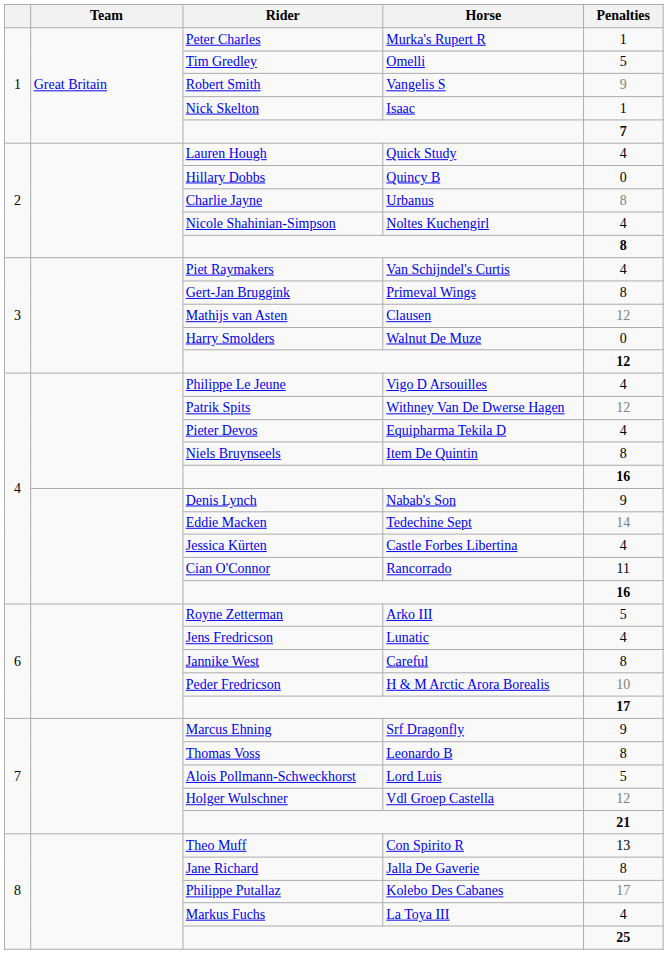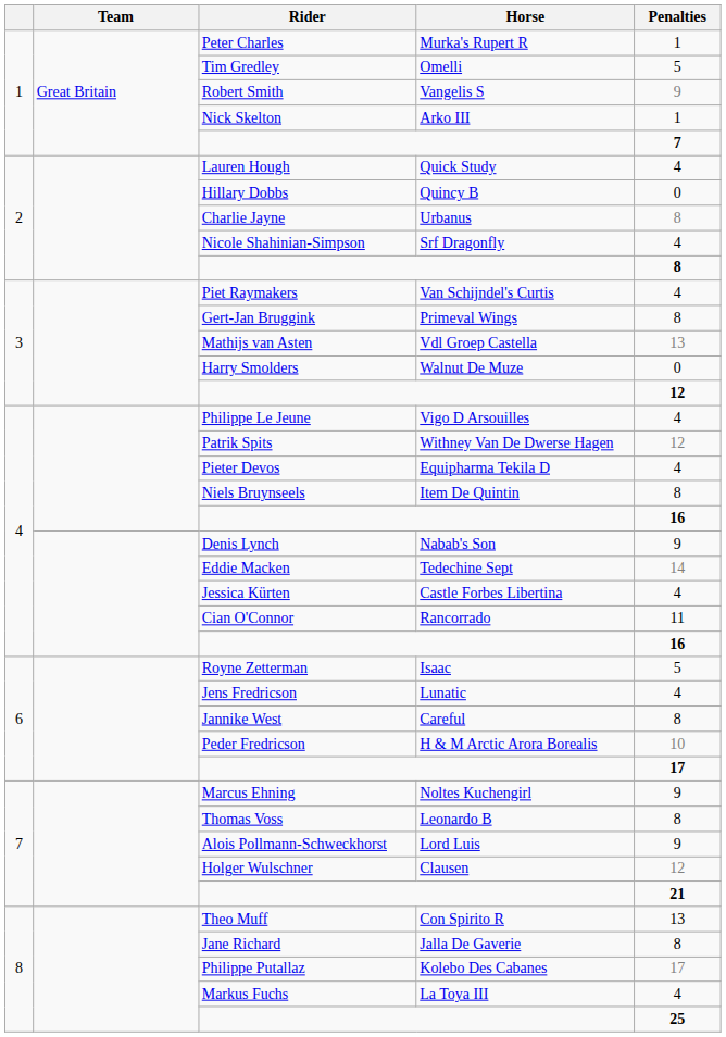 <table class="wikitable" style="font-size: 90%">
 <tr>
 <th width=20></th>
 <th width=150>Team</th>
 <th width=200>Rider</th>
 <th width=200>Horse</th>
 <th width=75>Penalties</th>
 </tr>
 <tr>
 <td rowspan=5 align=center>1</td>
 <td rowspan=5> <a href='#'>Great Britain</a></td>
 <td><a href='#'>Peter Charles</a></td>
 <td><a href='#'>Murka's Rupert R</a></td>
 <td align=center>1</td>
 </tr>
 <tr>
 <td><a href='#'>Tim Gredley</a></td>
 <td><a href='#'>Omelli</a></td>
 <td align=center>5</td>
 </tr>
 <tr>
 <td><a href='#'>Robert Smith</a></td>
 <td><a href='#'>Vangelis S</a></td>
 <td align=center style=color:gray>9</td>
 </tr>
 <tr>
 <td><a href='#'>Nick Skelton</a></td>
-<td><a href='#'>Isaac</a></td>
+<td><a href='#'>Arko III</a></td>
 <td align=center>1</td>
 </tr>
 <tr>
 <td colspan=2></td>
 <td align=center><strong>7</strong></td>
 </tr>
 <tr>
 <td rowspan=5 align=center>2</td>
 <td rowspan=5></td>
 <td><a href='#'>Lauren Hough</a></td>
 <td><a href='#'>Quick Study</a></td>
 <td align=center>4</td>
 </tr>
 <tr>
 <td><a href='#'>Hillary Dobbs</a></td>
 <td><a href='#'>Quincy B</a></td>
 <td align=center>0</td>
 </tr>
 <tr>
 <td><a href='#'>Charlie Jayne</a></td>
 <td><a href='#'>Urbanus</a></td>
 <td align=center style=color:gray>8</td>
 </tr>
 <tr>
 <td><a href='#'>Nicole Shahinian-Simpson</a></td>
-<td><a href='#'>Noltes Kuchengirl</a></td>
+<td><a href='#'>Srf Dragonfly</a></td>
 <td align=center>4</td>
 </tr>
 <tr>
 <td colspan=2></td>
 <td align=center><strong>8</strong></td>
 </tr>
 <tr>
 <td rowspan=5 align=center>3</td>
 <td rowspan=5></td>
 <td><a href='#'>Piet Raymakers</a></td>
 <td><a href='#'>Van Schijndel's Curtis</a></td>
 <td align=center>4</td>
 </tr>
 <tr>
 <td><a href='#'>Gert-Jan Bruggink</a></td>
 <td><a href='#'>Primeval Wings</a></td>
 <td align=center>8</td>
 </tr>
 <tr>
 <td><a href='#'>Mathijs van Asten</a></td>
-<td><a href='#'>Clausen</a></td>
-<td align=center style=color:gray>12</td>
+<td><a href='#'>Vdl Groep Castella</a></td>
+<td align=center style=color:gray>13</td>
 </tr>
 <tr>
 <td><a href='#'>Harry Smolders</a></td>
 <td><a href='#'>Walnut De Muze</a></td>
 <td align=center>0</td>
 </tr>
 <tr>
 <td colspan=2></td>
 <td align=center><strong>12</strong></td>
 </tr>
 <tr>
 <td rowspan=10 align=center>4</td>
 <td rowspan=5></td>
 <td><a href='#'>Philippe Le Jeune</a></td>
 <td><a href='#'>Vigo D Arsouilles</a></td>
 <td align=center>4</td>
 </tr>
 <tr>
 <td><a href='#'>Patrik Spits</a></td>
 <td><a href='#'>Withney Van De Dwerse Hagen</a></td>
 <td align=center style=color:gray>12</td>
 </tr>
 <tr>
 <td><a href='#'>Pieter Devos</a></td>
 <td><a href='#'>Equipharma Tekila D</a></td>
 <td align=center>4</td>
 </tr>
 <tr>
 <td><a href='#'>Niels Bruynseels</a></td>
 <td><a href='#'>Item De Quintin</a></td>
 <td align=center>8</td>
 </tr>
 <tr>
 <td colspan=2></td>
 <td align=center><strong>16</strong></td>
 </tr>
 <tr>
 <td rowspan="5"></td>
 <td><a href='#'>Denis Lynch</a></td>
 <td><a href='#'>Nabab's Son</a></td>
 <td align=center>9</td>
 </tr>
 <tr>
 <td><a href='#'>Eddie Macken</a></td>
 <td><a href='#'>Tedechine Sept</a></td>
 <td align=center style=color:gray>14</td>
 </tr>
 <tr>
 <td><a href='#'>Jessica Kürten</a></td>
 <td><a href='#'>Castle Forbes Libertina</a></td>
 <td align=center>4</td>
 </tr>
 <tr>
 <td><a href='#'>Cian O'Connor</a></td>
 <td><a href='#'>Rancorrado</a></td>
 <td align=center>11</td>
 </tr>
 <tr>
 <td colspan=2></td>
 <td align=center><strong>16</strong></td>
 </tr>
 <tr>
 <td rowspan=5 align=center>6</td>
 <td rowspan=5></td>
 <td><a href='#'>Royne Zetterman</a></td>
-<td><a href='#'>Arko III</a></td>
+<td><a href='#'>Isaac</a></td>
 <td align=center>5</td>
 </tr>
 <tr>
 <td><a href='#'>Jens Fredricson</a></td>
 <td><a href='#'>Lunatic</a></td>
 <td align=center>4</td>
 </tr>
 <tr>
 <td><a href='#'>Jannike West</a></td>
 <td><a href='#'>Careful</a></td>
 <td align=center>8</td>
 </tr>
 <tr>
 <td><a href='#'>Peder Fredricson</a></td>
 <td><a href='#'>H & M Arctic Arora Borealis</a></td>
 <td align=center style=color:gray>10</td>
 </tr>
 <tr>
 <td colspan=2></td>
 <td align=center><strong>17</strong></td>
 </tr>
 <tr>
 <td rowspan=5 align=center>7</td>
 <td rowspan=5></td>
 <td><a href='#'>Marcus Ehning</a></td>
-<td><a href='#'>Srf Dragonfly</a></td>
+<td><a href='#'>Noltes Kuchengirl</a></td>
 <td align=center>9</td>
 </tr>
 <tr>
 <td><a href='#'>Thomas Voss</a></td>
 <td><a href='#'>Leonardo B</a></td>
 <td align=center>8</td>
 </tr>
 <tr>
 <td><a href='#'>Alois Pollmann-Schweckhorst</a></td>
 <td><a href='#'>Lord Luis</a></td>
-<td align=center>5</td>
+<td align=center>9</td>
 </tr>
 <tr>
 <td><a href='#'>Holger Wulschner</a></td>
-<td><a href='#'>Vdl Groep Castella</a></td>
+<td><a href='#'>Clausen</a></td>
 <td align=center style=color:gray>12</td>
 </tr>
 <tr>
 <td colspan=2></td>
 <td align=center><strong>21</strong></td>
 </tr>
 <tr>
 <td rowspan=5 align=center>8</td>
 <td rowspan=5></td>
 <td><a href='#'>Theo Muff</a></td>
 <td><a href='#'>Con Spirito R</a></td>
 <td align=center>13</td>
 </tr>
 <tr>
 <td><a href='#'>Jane Richard</a></td>
 <td><a href='#'>Jalla De Gaverie</a></td>
 <td align=center>8</td>
 </tr>
 <tr>
 <td><a href='#'>Philippe Putallaz</a></td>
 <td><a href='#'>Kolebo Des Cabanes</a></td>
 <td align=center style=color:gray>17</td>
 </tr>
 <tr>
 <td><a href='#'>Markus Fuchs</a></td>
 <td><a href='#'>La Toya III</a></td>
 <td align=center>4</td>
 </tr>
 <tr>
 <td colspan=2></td>
 <td align=center><strong>25</strong></td>
 </tr>
 </table>
